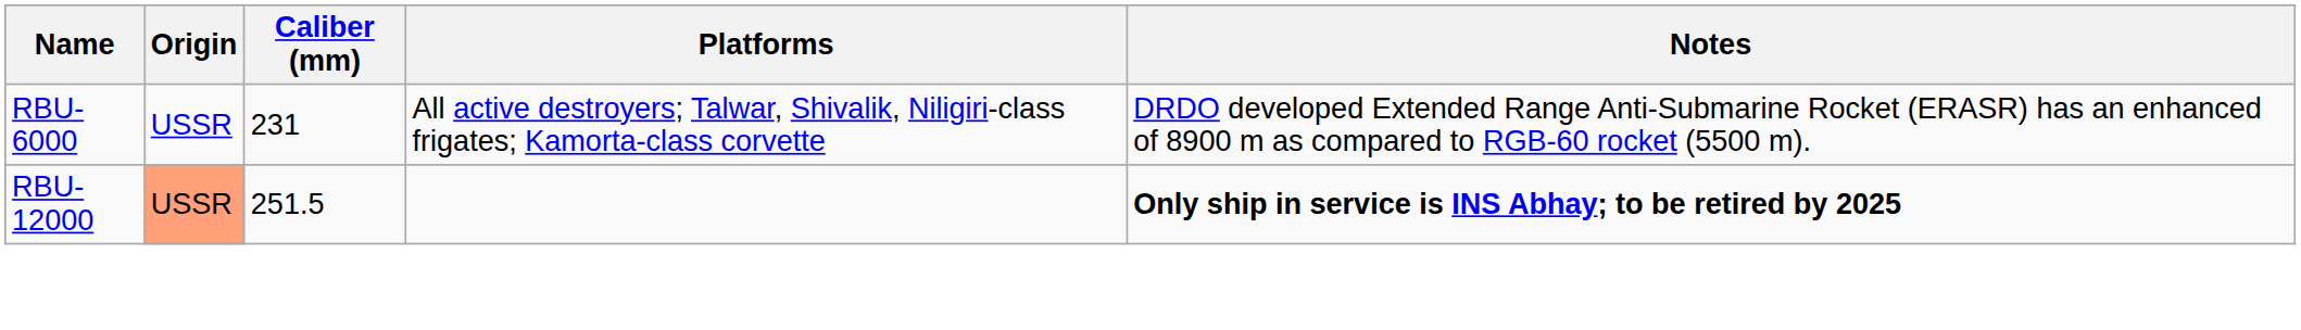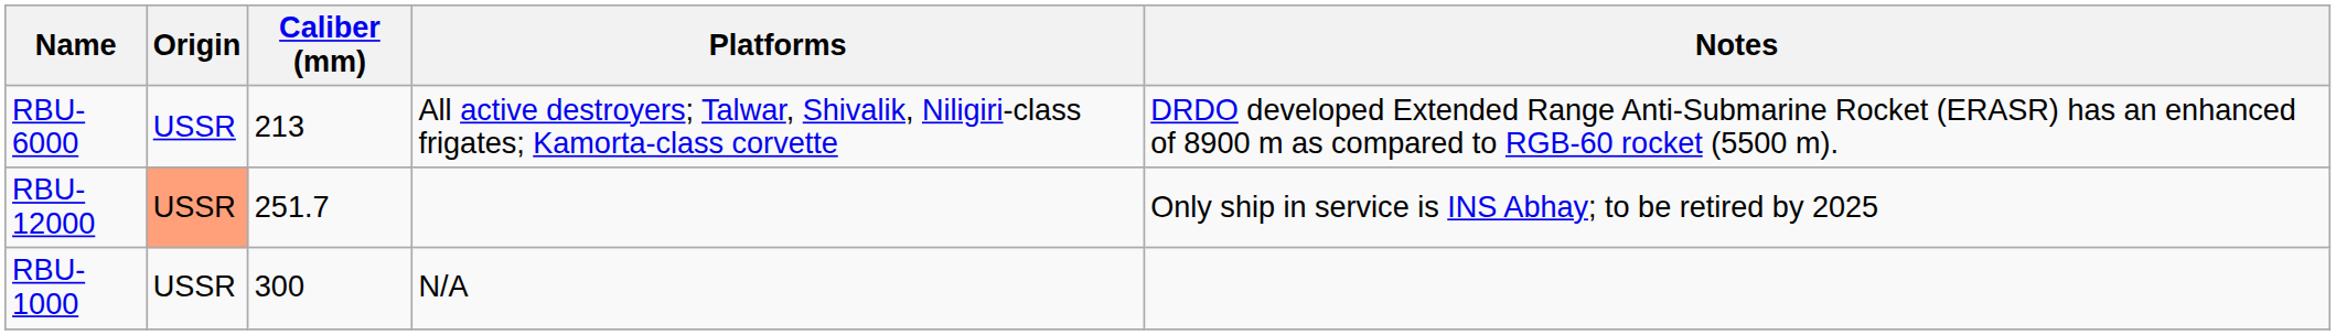 <table class="wikitable">
 <tr>
 <th>Name</th>
 <th>Origin</th>
 <th><a href='#'>Caliber</a> (mm)</th>
 <th>Platforms</th>
 <th>Notes</th>
 </tr>
 <tr>
 <td><a href='#'>RBU-6000</a></td>
 <td><a href='#'>USSR</a></td>
-<td>231</td>
+<td>213</td>
 <td>All <a href='#'>active destroyers</a>; <a href='#'>Talwar</a>, <a href='#'>Shivalik</a>, <a href='#'>Niligiri</a>-class frigates; <a href='#'>Kamorta-class corvette</a></td>
 <td><a href='#'>DRDO</a> developed Extended Range Anti-Submarine Rocket (ERASR) has an enhanced of 8900 m as compared to <a href='#'>RGB-60 rocket</a> (5500 m).</td>
 </tr>
 <tr>
 <td><a href='#'>RBU-12000</a></td>
 <td style="background: lightsalmon;">USSR</td>
-<td>251.5</td>
+<td>251.7</td>
 <td></td>
-<td><strong>Only ship in service is <a href='#'>INS Abhay</a>; to be retired by 2025</strong></td>
+<td>Only ship in service is <a href='#'>INS Abhay</a>; to be retired by 2025</td>
+</tr>
+<tr>
+<td><a href='#'>RBU-1000</a></td>
+<td>USSR</td>
+<td>300</td>
+<td>N/A</td>
+<td></td>
 </tr>
 </table>
